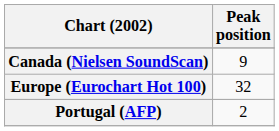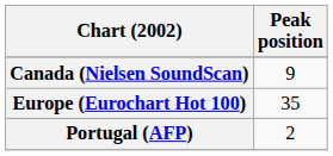 <table class="wikitable sortable plainrowheaders" style="text-align:center">
 <tr>
 <th scope="col">Chart (2002)</th>
 <th scope="col">Peak<br>position</th>
 </tr>
 <tr>
 </tr>
 <tr>
 <th scope="row">Canada (<a href='#'>Nielsen SoundScan</a>)</th>
 <td>9</td>
 </tr>
 <tr>
 <th scope="row">Europe (<a href='#'>Eurochart Hot 100</a>)</th>
-<td>32</td>
+<td>35</td>
 </tr>
 <tr>
 </tr>
 <tr>
 </tr>
 <tr>
 </tr>
 <tr>
 </tr>
 <tr>
 </tr>
 <tr>
 </tr>
 <tr>
 </tr>
 <tr>
 <th scope="row">Portugal (<a href='#'>AFP</a>)</th>
 <td>2</td>
 </tr>
 <tr>
 </tr>
 <tr>
 </tr>
 <tr>
 </tr>
 <tr>
 </tr>
 <tr>
 </tr>
 <tr>
 </tr>
 <tr>
 </tr>
 <tr>
 </tr>
 <tr>
 </tr>
 <tr>
 </tr>
 </table>
